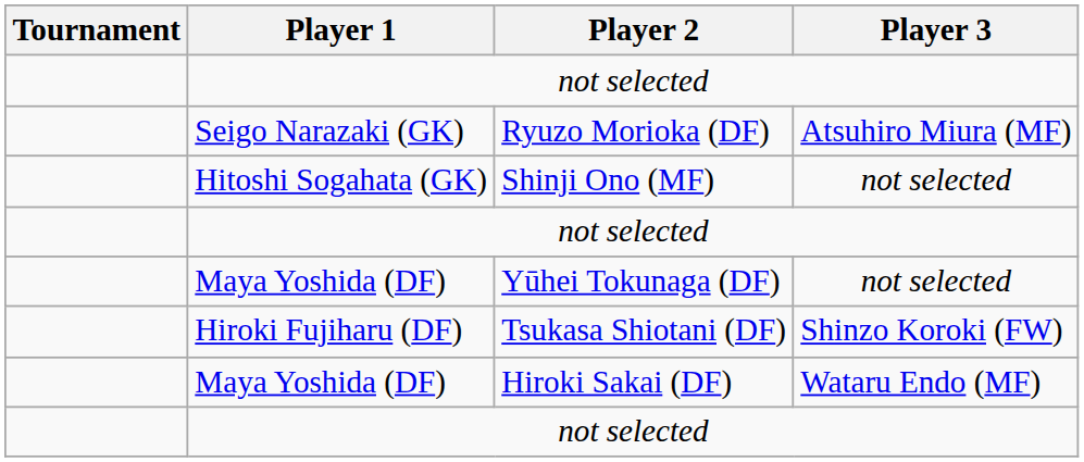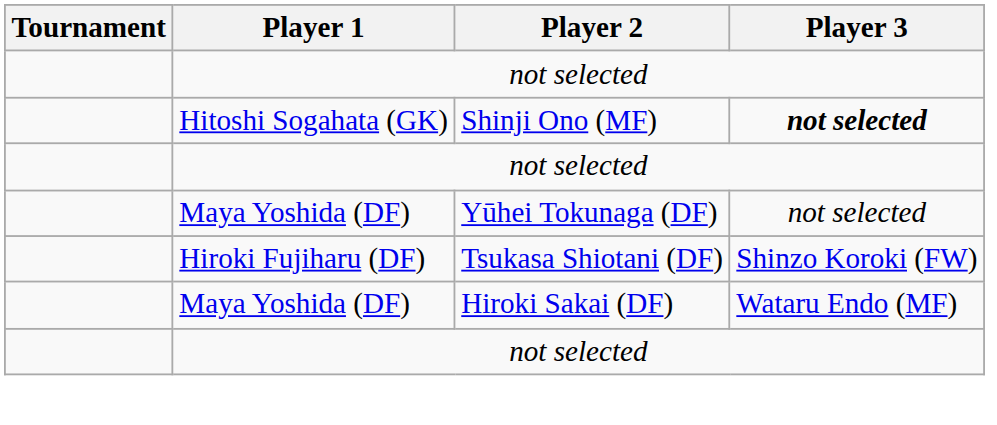 <table class="wikitable">
 <tr>
 <th>Tournament</th>
 <th>Player 1</th>
 <th>Player 2</th>
 <th>Player 3</th>
 </tr>
 <tr>
 <td></td>
 <td colspan="3" align="center"><em>not selected</em></td>
 </tr>
 <tr>
 <td></td>
-<td><a href='#'>Seigo Narazaki</a> (<a href='#'>GK</a>)</td>
-<td><a href='#'>Ryuzo Morioka</a> (<a href='#'>DF</a>)</td>
-<td><a href='#'>Atsuhiro Miura</a> (<a href='#'>MF</a>)</td>
-</tr>
-<tr>
-<td></td>
 <td><a href='#'>Hitoshi Sogahata</a> (<a href='#'>GK</a>)</td>
 <td><a href='#'>Shinji Ono</a> (<a href='#'>MF</a>)</td>
-<td align="center"><em>not selected</em></td>
+<td align="center"><strong><em>not selected</em></strong></td>
 </tr>
 <tr>
 <td></td>
 <td colspan="3" align="center"><em>not selected</em></td>
 </tr>
 <tr>
 <td></td>
 <td><a href='#'>Maya Yoshida</a> (<a href='#'>DF</a>)</td>
 <td><a href='#'>Yūhei Tokunaga</a> (<a href='#'>DF</a>)</td>
 <td align="center"><em>not selected</em></td>
 </tr>
 <tr>
 <td></td>
 <td><a href='#'>Hiroki Fujiharu</a> (<a href='#'>DF</a>)</td>
 <td><a href='#'>Tsukasa Shiotani</a> (<a href='#'>DF</a>)</td>
 <td><a href='#'>Shinzo Koroki</a> (<a href='#'>FW</a>)</td>
 </tr>
 <tr>
 <td></td>
 <td><a href='#'>Maya Yoshida</a> (<a href='#'>DF</a>)</td>
 <td><a href='#'>Hiroki Sakai</a> (<a href='#'>DF</a>)</td>
 <td><a href='#'>Wataru Endo</a> (<a href='#'>MF</a>)</td>
 </tr>
 <tr>
 <td></td>
 <td colspan="3" align="center"><em>not selected</em></td>
 </tr>
 </table>
